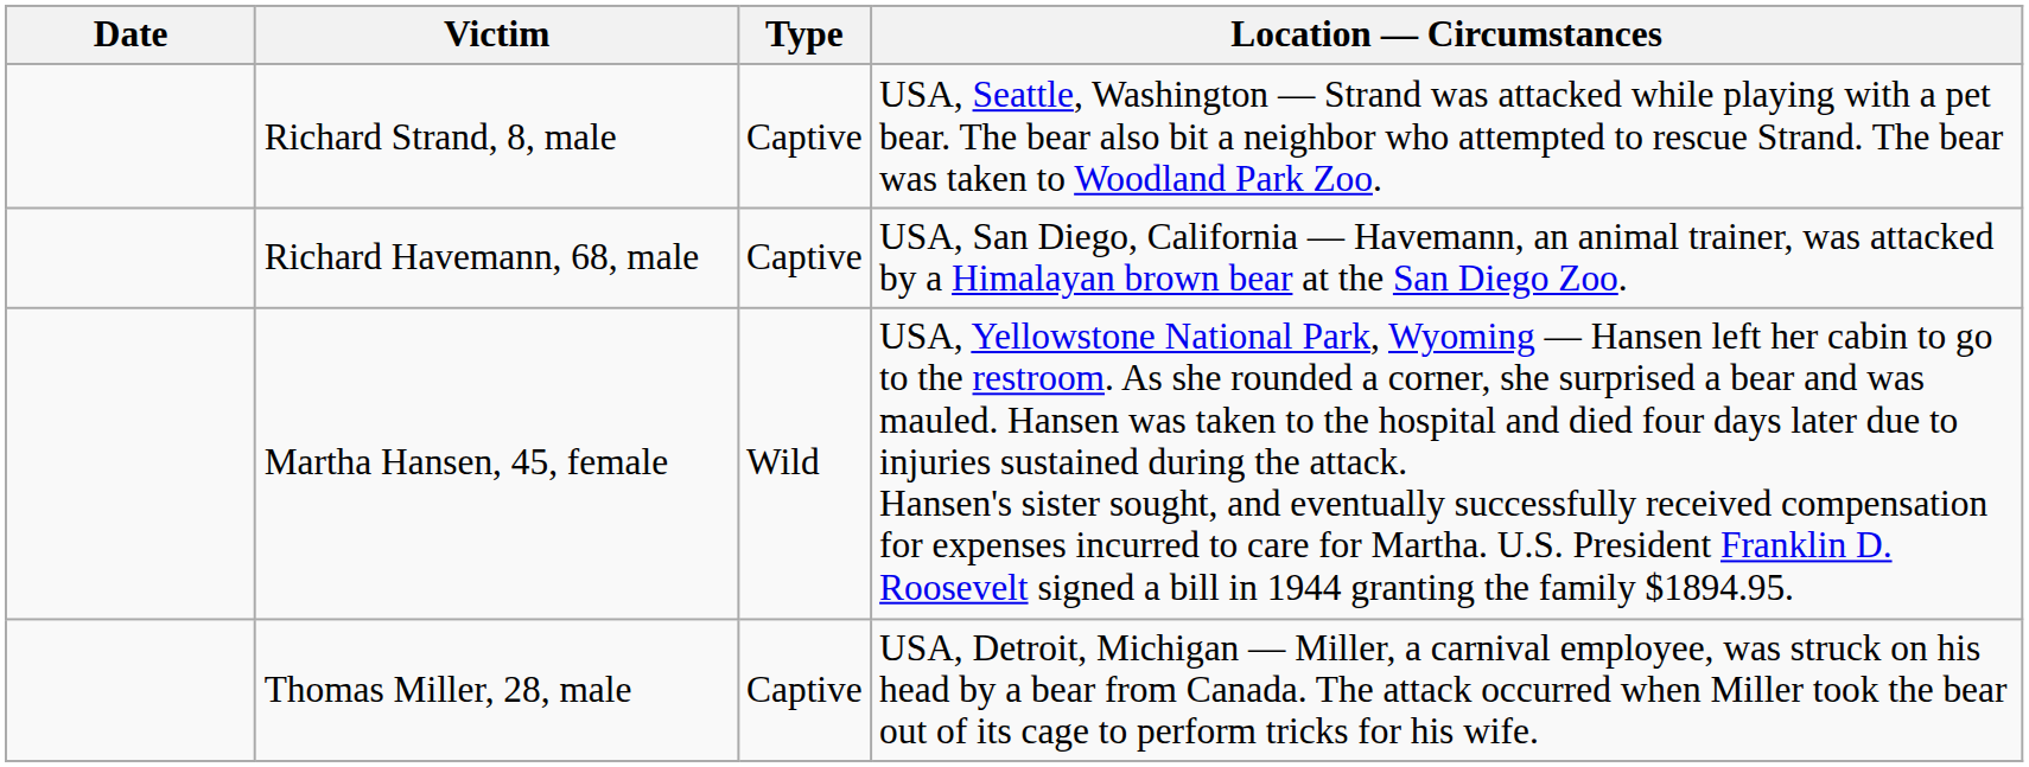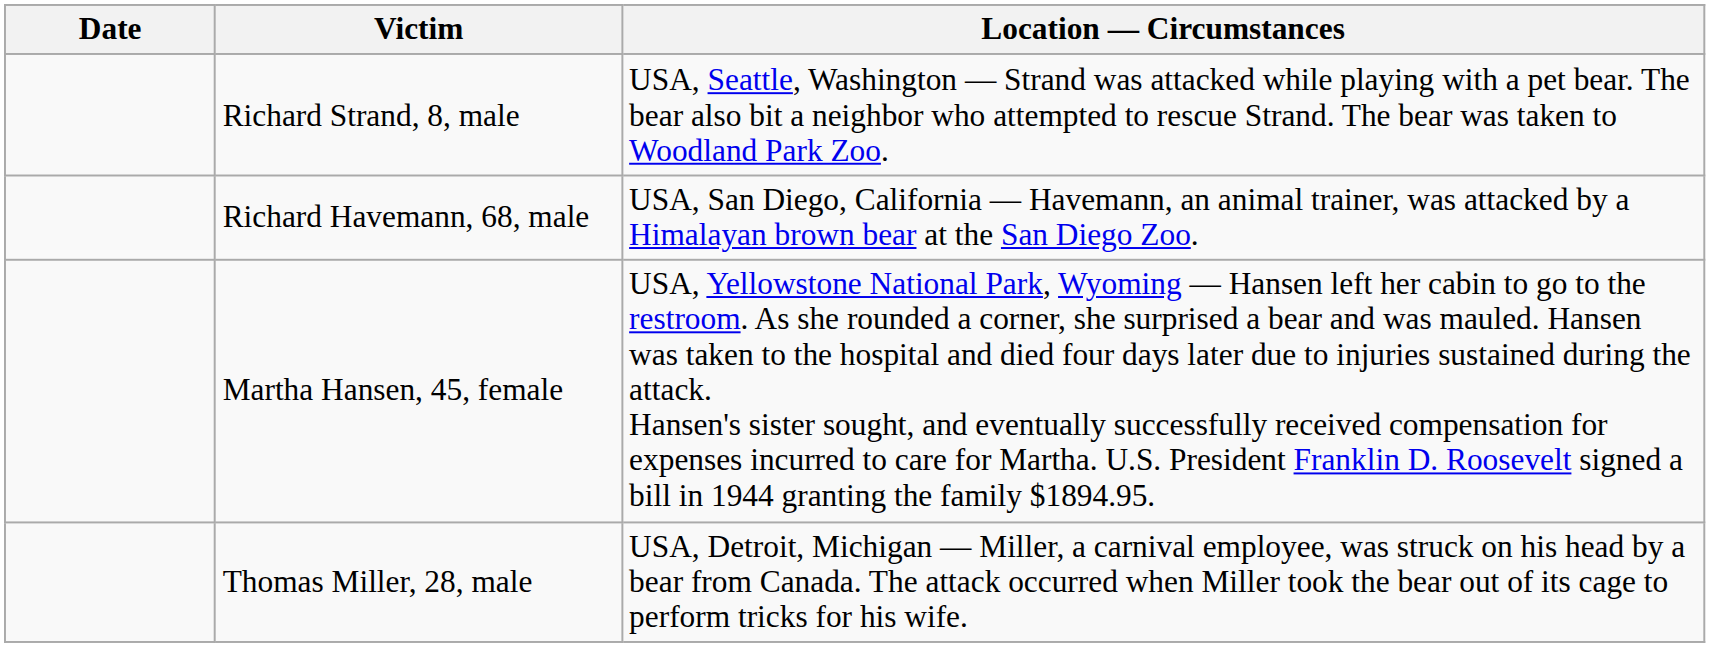 <table class="wikitable sortable">
 <tr>
 <th style="width:100px;">Date</th>
 <th style="width:200px;" class="unsortable">Victim</th>
-<th class="unsortable">Type</th>
 <th class=unsortable>Location — Circumstances</th>
 </tr>
 <tr>
 <td></td>
 <td>Richard Strand, 8, male</td>
-<td>Captive</td>
 <td>USA, <a href='#'>Seattle</a>, Washington — Strand was attacked while playing with a pet bear. The bear also bit a neighbor who attempted to rescue Strand. The bear was taken to <a href='#'>Woodland Park Zoo</a>.</td>
 </tr>
 <tr>
 <td></td>
 <td>Richard Havemann, 68, male</td>
-<td>Captive</td>
 <td>USA, San Diego, California — Havemann, an animal trainer, was attacked by a <a href='#'>Himalayan brown bear</a> at the <a href='#'>San Diego Zoo</a>.</td>
 </tr>
 <tr>
 <td></td>
 <td>Martha Hansen, 45, female</td>
-<td>Wild</td>
 <td>USA, <a href='#'>Yellowstone National Park</a>, <a href='#'>Wyoming</a> — Hansen left her cabin to go to the <a href='#'>restroom</a>. As she rounded a corner, she surprised a bear and was mauled. Hansen was taken to the hospital and died four days later due to injuries sustained during the attack.<br>Hansen's sister sought, and eventually successfully received compensation for expenses incurred to care for Martha. U.S. President <a href='#'>Franklin D. Roosevelt</a> signed a bill in 1944 granting the family $1894.95.</td>
 </tr>
 <tr>
 <td></td>
 <td>Thomas Miller, 28, male</td>
-<td>Captive</td>
 <td>USA, Detroit, Michigan — Miller, a carnival employee, was struck on his head by a bear from Canada. The attack occurred when Miller took the bear out of its cage to perform tricks for his wife.</td>
 </tr>
 </table>
